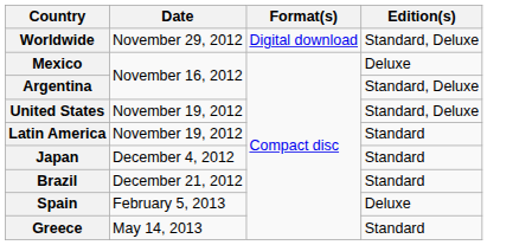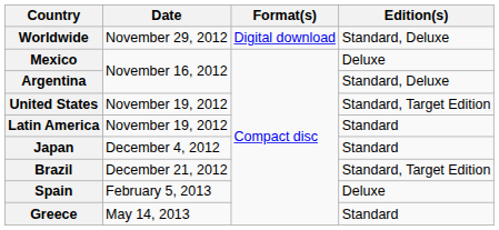 <table class="wikitable plainrowheaders">
 <tr>
 <th scope="col">Country</th>
 <th>Date</th>
 <th>Format(s)</th>
 <th>Edition(s)</th>
 </tr>
 <tr>
 <th scope="row">Worldwide</th>
 <td>November 29, 2012</td>
 <td><a href='#'>Digital download</a></td>
 <td>Standard, Deluxe</td>
 </tr>
 <tr>
 <th scope="row">Mexico</th>
 <td rowspan="2">November 16, 2012</td>
 <td rowspan="8"><a href='#'>Compact disc</a></td>
 <td>Deluxe</td>
 </tr>
 <tr>
 <th scope="row">Argentina</th>
 <td>Standard, Deluxe</td>
 </tr>
 <tr>
 <th scope="row">United States</th>
 <td>November 19, 2012</td>
-<td>Standard, Deluxe</td>
+<td>Standard, Target Edition</td>
 </tr>
 <tr>
 <th scope="row">Latin America</th>
 <td>November 19, 2012</td>
 <td>Standard</td>
 </tr>
 <tr>
 <th scope="row">Japan</th>
 <td>December 4, 2012</td>
 <td>Standard</td>
 </tr>
 <tr>
 <th scope="row">Brazil</th>
 <td>December 21, 2012</td>
-<td>Standard</td>
+<td>Standard, Target Edition</td>
 </tr>
 <tr>
 <th scope="row">Spain</th>
 <td>February 5, 2013</td>
 <td>Deluxe</td>
 </tr>
 <tr>
 <th scope="row">Greece</th>
 <td>May 14, 2013</td>
 <td>Standard</td>
 </tr>
 </table>
